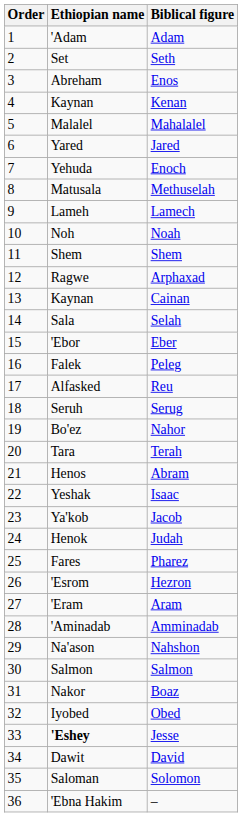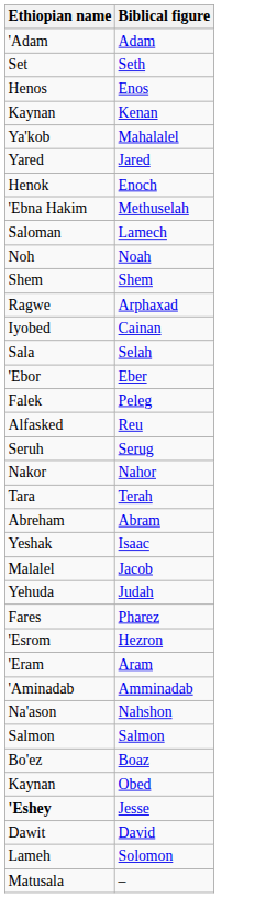 <table class="wikitable">
 <tr>
-<th>Order</th>
 <th>Ethiopian name</th>
 <th>Biblical figure</th>
 </tr>
 <tr>
-<td>1</td>
 <td>'Adam</td>
 <td><a href='#'>Adam</a></td>
 </tr>
 <tr>
-<td>2</td>
 <td>Set</td>
 <td><a href='#'>Seth</a></td>
 </tr>
 <tr>
-<td>3</td>
-<td>Abreham</td>
+<td>Henos</td>
 <td><a href='#'>Enos</a></td>
 </tr>
 <tr>
-<td>4</td>
 <td>Kaynan</td>
 <td><a href='#'>Kenan</a></td>
 </tr>
 <tr>
-<td>5</td>
-<td>Malalel</td>
+<td>Ya'kob</td>
 <td><a href='#'>Mahalalel</a></td>
 </tr>
 <tr>
-<td>6</td>
 <td>Yared</td>
 <td><a href='#'>Jared</a></td>
 </tr>
 <tr>
-<td>7</td>
-<td>Yehuda</td>
+<td>Henok</td>
 <td><a href='#'>Enoch</a></td>
 </tr>
 <tr>
-<td>8</td>
-<td>Matusala</td>
+<td>'Ebna Hakim</td>
 <td><a href='#'>Methuselah</a></td>
 </tr>
 <tr>
-<td>9</td>
-<td>Lameh</td>
+<td>Saloman</td>
 <td><a href='#'>Lamech</a></td>
 </tr>
 <tr>
-<td>10</td>
 <td>Noh</td>
 <td><a href='#'>Noah</a></td>
 </tr>
 <tr>
-<td>11</td>
 <td>Shem</td>
 <td><a href='#'>Shem</a></td>
 </tr>
 <tr>
-<td>12</td>
 <td>Ragwe</td>
 <td><a href='#'>Arphaxad</a></td>
 </tr>
 <tr>
-<td>13</td>
-<td>Kaynan</td>
+<td>Iyobed</td>
 <td><a href='#'>Cainan</a></td>
 </tr>
 <tr>
-<td>14</td>
 <td>Sala</td>
 <td><a href='#'>Selah</a></td>
 </tr>
 <tr>
-<td>15</td>
 <td>'Ebor</td>
 <td><a href='#'>Eber</a></td>
 </tr>
 <tr>
-<td>16</td>
 <td>Falek</td>
 <td><a href='#'>Peleg</a></td>
 </tr>
 <tr>
-<td>17</td>
 <td>Alfasked</td>
 <td><a href='#'>Reu</a></td>
 </tr>
 <tr>
-<td>18</td>
 <td>Seruh</td>
 <td><a href='#'>Serug</a></td>
 </tr>
 <tr>
-<td>19</td>
-<td>Bo'ez</td>
+<td>Nakor</td>
 <td><a href='#'>Nahor</a></td>
 </tr>
 <tr>
-<td>20</td>
 <td>Tara</td>
 <td><a href='#'>Terah</a></td>
 </tr>
 <tr>
-<td>21</td>
-<td>Henos</td>
+<td>Abreham</td>
 <td><a href='#'>Abram</a></td>
 </tr>
 <tr>
-<td>22</td>
 <td>Yeshak</td>
 <td><a href='#'>Isaac</a></td>
 </tr>
 <tr>
-<td>23</td>
-<td>Ya'kob</td>
+<td>Malalel</td>
 <td><a href='#'>Jacob</a></td>
 </tr>
 <tr>
-<td>24</td>
-<td>Henok</td>
+<td>Yehuda</td>
 <td><a href='#'>Judah</a></td>
 </tr>
 <tr>
-<td>25</td>
 <td>Fares</td>
 <td><a href='#'>Pharez</a></td>
 </tr>
 <tr>
-<td>26</td>
 <td>'Esrom</td>
 <td><a href='#'>Hezron</a></td>
 </tr>
 <tr>
-<td>27</td>
 <td>'Eram</td>
 <td><a href='#'>Aram</a></td>
 </tr>
 <tr>
-<td>28</td>
 <td>'Aminadab</td>
 <td><a href='#'>Amminadab</a></td>
 </tr>
 <tr>
-<td>29</td>
 <td>Na'ason</td>
 <td><a href='#'>Nahshon</a></td>
 </tr>
 <tr>
-<td>30</td>
 <td>Salmon</td>
 <td><a href='#'>Salmon</a></td>
 </tr>
 <tr>
-<td>31</td>
-<td>Nakor</td>
+<td>Bo'ez</td>
 <td><a href='#'>Boaz</a></td>
 </tr>
 <tr>
-<td>32</td>
-<td>Iyobed</td>
+<td>Kaynan</td>
 <td><a href='#'>Obed</a></td>
 </tr>
 <tr>
-<td>33</td>
 <td><strong>'Eshey</strong></td>
 <td><a href='#'>Jesse</a></td>
 </tr>
 <tr>
-<td>34</td>
 <td>Dawit</td>
 <td><a href='#'>David</a></td>
 </tr>
 <tr>
-<td>35</td>
-<td>Saloman</td>
+<td>Lameh</td>
 <td><a href='#'>Solomon</a></td>
 </tr>
 <tr>
-<td>36</td>
-<td>'Ebna Hakim</td>
+<td>Matusala</td>
 <td>–</td>
 </tr>
 </table>
